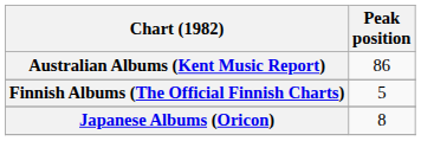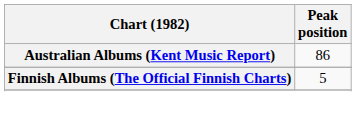 <table class="wikitable sortable plainrowheaders">
 <tr>
 <th>Chart (1982)</th>
 <th>Peak<br>position</th>
 </tr>
 <tr>
 <th scope="row">Australian Albums (<a href='#'>Kent Music Report</a>)</th>
 <td align="center">86</td>
 </tr>
 <tr>
 </tr>
 <tr>
 </tr>
 <tr>
 <th scope="row">Finnish Albums (<a href='#'>The Official Finnish Charts</a>)</th>
 <td align="center">5</td>
 </tr>
 <tr>
 </tr>
 <tr>
-<th scope="row"><a href='#'>Japanese Albums</a> (<a href='#'>Oricon</a>)</th>
-<td align="center">8</td>
-</tr>
-<tr>
 </tr>
 <tr>
 </tr>
 <tr>
 </tr>
 <tr>
 </tr>
 </table>
